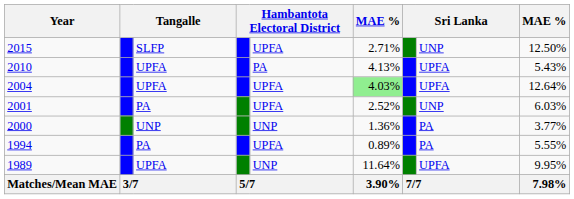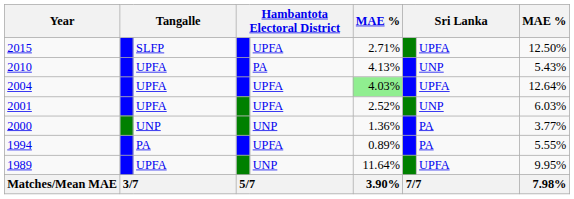 <table class="wikitable">
 <tr>
 <th>Year</th>
 <th colspan="2" width="144px">Tangalle</th>
 <th colspan="2" width="144px"><a href='#'>Hambantota Electoral District</a></th>
 <th><a href='#'>MAE</a> %</th>
 <th colspan="2" width="144px">Sri Lanka</th>
 <th>MAE %</th>
 </tr>
 <tr>
 <td><a href='#'>2015</a></td>
 <td style="background-color:blue;" width="10px"></td>
 <td style="text-align:left;"><a href='#'>SLFP</a></td>
 <td style="background-color:blue;" width="10px"></td>
 <td style="text-align:left;"><a href='#'>UPFA</a></td>
 <td style="text-align:right;">2.71%</td>
 <td style="background-color:green;" width="10px"></td>
-<td style="text-align:left;"><a href='#'>UNP</a></td>
+<td style="text-align:left;"><a href='#'>UPFA</a></td>
 <td style="text-align:right;">12.50%</td>
 </tr>
 <tr>
 <td><a href='#'>2010</a></td>
 <td style="background-color:blue;" width="10px"></td>
 <td style="text-align:left;"><a href='#'>UPFA</a></td>
 <td style="background-color:blue;" width="10px"></td>
 <td style="text-align:left;"><a href='#'>PA</a></td>
 <td style="text-align:right;">4.13%</td>
 <td style="background-color:blue;" width="10px"></td>
-<td style="text-align:left;"><a href='#'>UPFA</a></td>
+<td style="text-align:left;"><a href='#'>UNP</a></td>
 <td style="text-align:right;">5.43%</td>
 </tr>
 <tr>
 <td><a href='#'>2004</a></td>
 <td style="background-color:blue;" width="10px"></td>
 <td style="text-align:left;"><a href='#'>UPFA</a></td>
 <td style="background-color:blue;" width="10px"></td>
 <td style="text-align:left;"><a href='#'>UPFA</a></td>
 <td style="background: lightgreen; text-align:right;">4.03%</td>
 <td style="background-color:blue;" width="10px"></td>
 <td style="text-align:left;"><a href='#'>UPFA</a></td>
 <td style="text-align:right;">12.64%</td>
 </tr>
 <tr>
 <td><a href='#'>2001</a></td>
 <td style="background-color:blue;" width="10px"></td>
-<td style="text-align:left;"><a href='#'>PA</a></td>
+<td style="text-align:left;"><a href='#'>UPFA</a></td>
 <td style="background-color:green;" width="10px"></td>
 <td style="text-align:left;"><a href='#'>UPFA</a></td>
 <td style="text-align:right;">2.52%</td>
 <td style="background-color:green;" width="10px"></td>
 <td style="text-align:left;"><a href='#'>UNP</a></td>
 <td style="text-align:right;">6.03%</td>
 </tr>
 <tr>
 <td><a href='#'>2000</a></td>
 <td style="background-color:green;" width="10px"></td>
 <td style="text-align:left;"><a href='#'>UNP</a></td>
 <td style="background-color:green;" width="10px"></td>
 <td style="text-align:left;"><a href='#'>UNP</a></td>
 <td style="text-align:right;">1.36%</td>
 <td style="background-color:blue;" width="10px"></td>
 <td style="text-align:left;"><a href='#'>PA</a></td>
 <td style="text-align:right;">3.77%</td>
 </tr>
 <tr>
 <td><a href='#'>1994</a></td>
 <td style="background-color:blue;" width="10px"></td>
 <td style="text-align:left;"><a href='#'>PA</a></td>
 <td style="background-color:blue;" width="10px"></td>
 <td style="text-align:left;"><a href='#'>UPFA</a></td>
 <td style="text-align:right;">0.89%</td>
 <td style="background-color:blue;" width="10px"></td>
 <td style="text-align:left;"><a href='#'>PA</a></td>
 <td style="text-align:right;">5.55%</td>
 </tr>
 <tr>
 <td><a href='#'>1989</a></td>
 <td style="background-color:blue;" width="10px"></td>
 <td style="text-align:left;"><a href='#'>UPFA</a></td>
 <td style="background-color:green;" width="10px"></td>
 <td style="text-align:left;"><a href='#'>UNP</a></td>
 <td style="text-align:right;">11.64%</td>
 <td style="background-color:green;" width="10px"></td>
 <td style="text-align:left;"><a href='#'>UPFA</a></td>
 <td style="text-align:right;">9.95%</td>
 </tr>
 <tr>
 <th>Matches/Mean MAE</th>
 <th style="text-align:left;"colspan="2" width="144px">3/7</th>
 <th style="text-align:left;"colspan="2" width="144px">5/7</th>
 <th style="text-align:right;">3.90%</th>
 <th style="text-align:left;"colspan="2" width="144px">7/7</th>
 <th style="text-align:right;">7.98%</th>
 </tr>
 </table>
